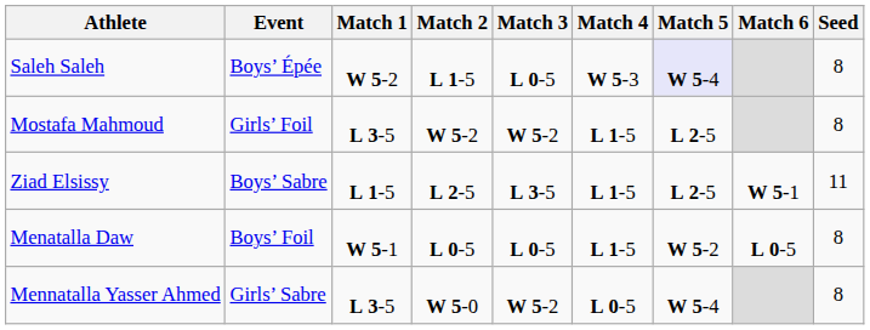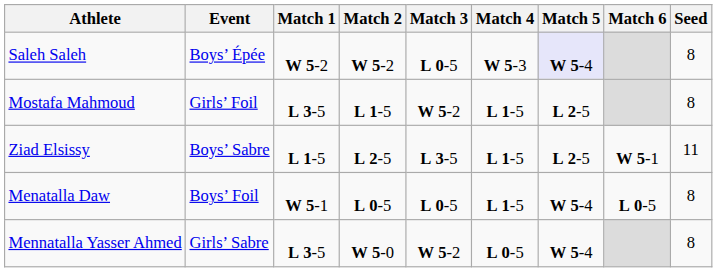 <table class="wikitable" border="1" style="font-size:90%">
 <tr>
 <th>Athlete</th>
 <th>Event</th>
 <th>Match 1</th>
 <th>Match 2</th>
 <th>Match 3</th>
 <th>Match 4</th>
 <th>Match 5</th>
 <th>Match 6</th>
 <th>Seed</th>
 </tr>
 <tr>
 <td><a href='#'>Saleh Saleh</a></td>
 <td><a href='#'>Boys’ Épée</a></td>
 <td align=center><br> <strong>W</strong> <strong>5</strong>-2</td>
-<td align=center><br> <strong>L</strong> <strong>1</strong>-5</td>
+<td align=center><br> <strong>W</strong> <strong>5</strong>-2</td>
 <td align=center><br> <strong>L</strong> <strong>0</strong>-5</td>
 <td align=center><br> <strong>W</strong> <strong>5</strong>-3</td>
 <td align=center style="background: lavender;"><br> <strong>W</strong> <strong>5</strong>-4</td>
 <td bgcolor=#DCDCDC></td>
 <td align=center>8</td>
 </tr>
 <tr>
 <td><a href='#'>Mostafa Mahmoud</a></td>
 <td><a href='#'>Girls’ Foil</a></td>
 <td align=center><br> <strong>L</strong> <strong>3</strong>-5</td>
-<td align=center><br> <strong>W</strong> <strong>5</strong>-2</td>
+<td align=center><br> <strong>L</strong> <strong>1</strong>-5</td>
 <td align=center><br> <strong>W</strong> <strong>5</strong>-2</td>
 <td align=center><br> <strong>L</strong> <strong>1</strong>-5</td>
 <td align=center><br> <strong>L</strong> <strong>2</strong>-5</td>
 <td bgcolor=#DCDCDC></td>
 <td align=center>8</td>
 </tr>
 <tr>
 <td><a href='#'>Ziad Elsissy</a></td>
 <td><a href='#'>Boys’ Sabre</a></td>
 <td align=center><br> <strong>L</strong> <strong>1</strong>-5</td>
 <td align=center><br> <strong>L</strong> <strong>2</strong>-5</td>
 <td align=center><br> <strong>L</strong> <strong>3</strong>-5</td>
 <td align=center><br> <strong>L</strong> <strong>1</strong>-5</td>
 <td align=center><br> <strong>L</strong> <strong>2</strong>-5</td>
 <td align=center><br> <strong>W</strong> <strong>5</strong>-1</td>
 <td align=center>11</td>
 </tr>
 <tr>
 <td><a href='#'>Menatalla Daw</a></td>
 <td><a href='#'>Boys’ Foil</a></td>
 <td align=center><br> <strong>W</strong> <strong>5</strong>-1</td>
 <td align=center><br> <strong>L</strong> <strong>0</strong>-5</td>
 <td align=center><br> <strong>L</strong> <strong>0</strong>-5</td>
 <td align=center><br> <strong>L</strong> <strong>1</strong>-5</td>
-<td align=center><br> <strong>W</strong> <strong>5</strong>-2</td>
+<td align=center><br> <strong>W</strong> <strong>5</strong>-4</td>
 <td align=center><br> <strong>L</strong> <strong>0</strong>-5</td>
 <td align=center>8</td>
 </tr>
 <tr>
 <td><a href='#'>Mennatalla Yasser Ahmed</a></td>
 <td><a href='#'>Girls’ Sabre</a></td>
 <td align=center><br> <strong>L</strong> <strong>3</strong>-5</td>
 <td align=center><br> <strong>W</strong> <strong>5</strong>-0</td>
 <td align=center><br> <strong>W</strong> <strong>5</strong>-2</td>
 <td align=center><br> <strong>L</strong> <strong>0</strong>-5</td>
 <td align=center><br> <strong>W</strong> <strong>5</strong>-4</td>
 <td bgcolor=#DCDCDC></td>
 <td align=center>8</td>
 </tr>
 </table>
